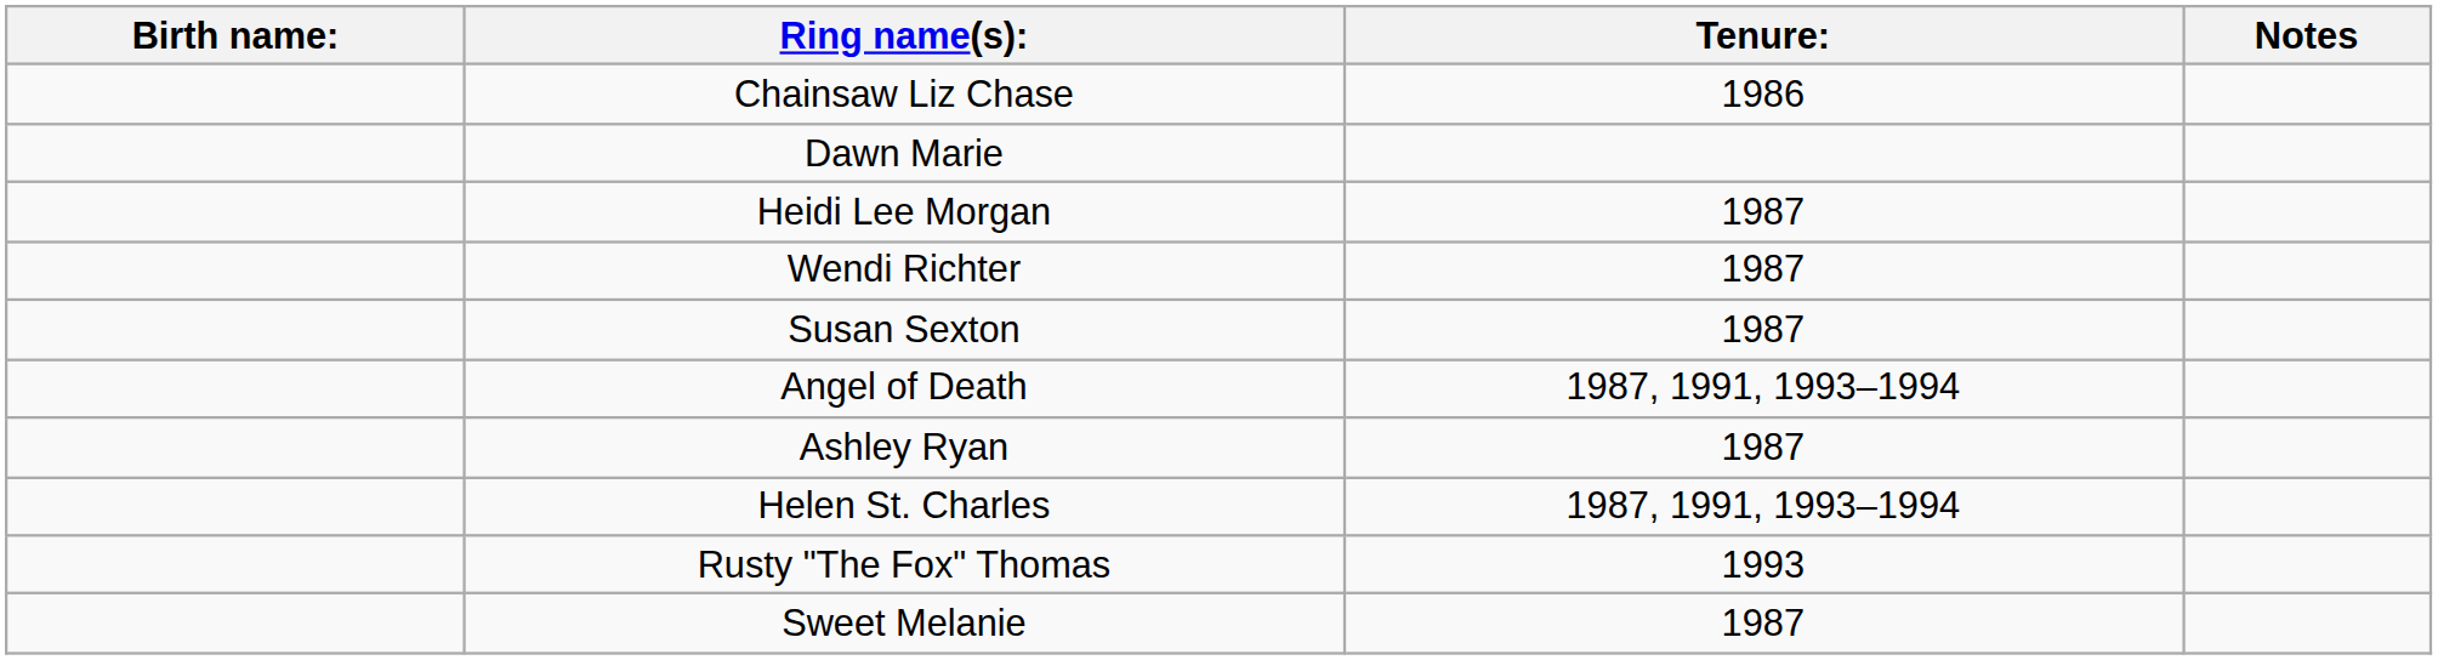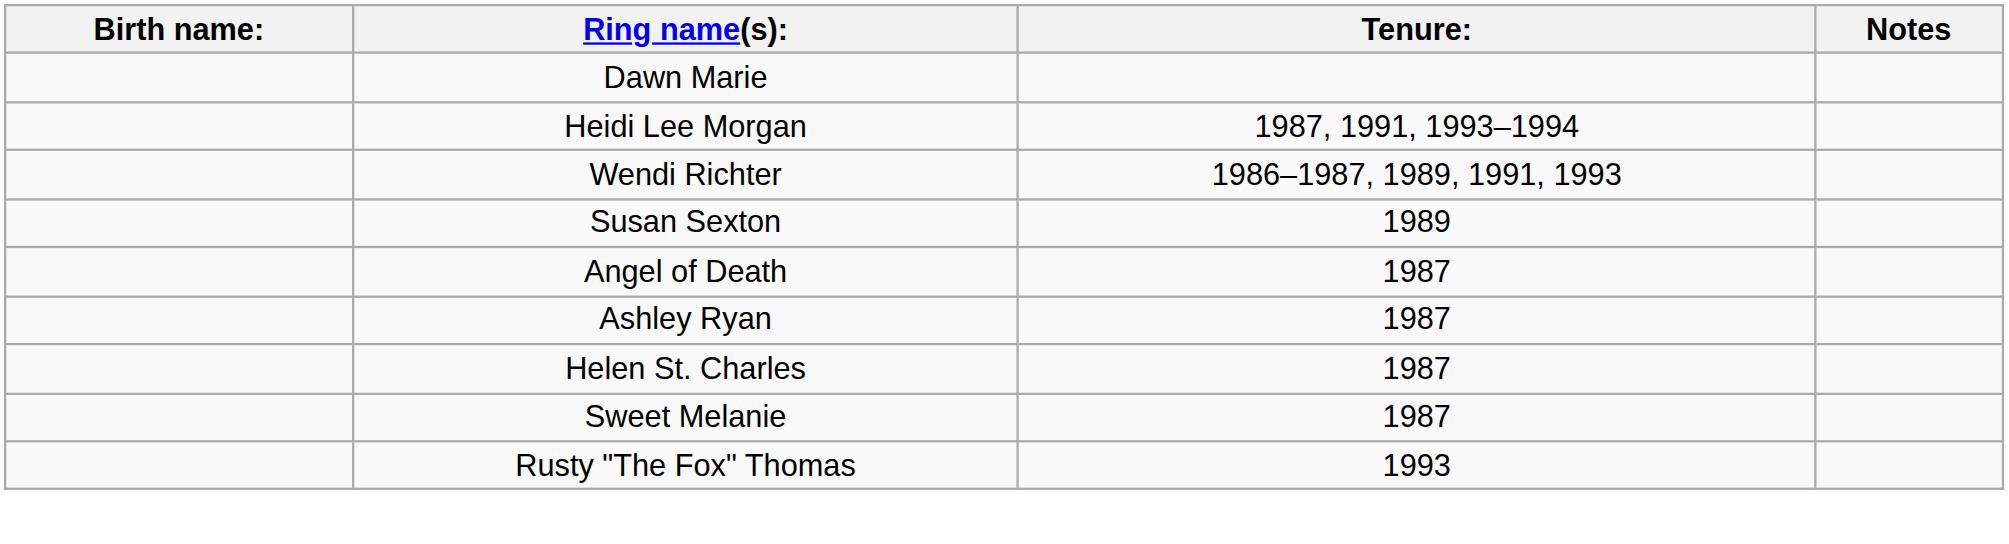 <table class="pretty sortable wikitable" style="font-size:85%; text-align:center; width:70%;">
 <tr>
 <th>Birth name:</th>
 <th><a href='#'>Ring name</a>(s):</th>
 <th>Tenure:</th>
 <th>Notes</th>
-</tr>
-<tr>
-<td></td>
-<td>Chainsaw Liz Chase</td>
-<td sort>1986</td>
-<td></td>
 </tr>
 <tr>
 <td></td>
 <td>Dawn Marie</td>
 <td sort></td>
 <td></td>
 </tr>
 <tr>
 <td></td>
 <td>Heidi Lee Morgan</td>
-<td sort>1987</td>
+<td sort>1987, 1991, 1993–1994</td>
 <td></td>
 </tr>
 <tr>
 <td></td>
 <td>Wendi Richter</td>
-<td sort>1987</td>
+<td sort>1986–1987, 1989, 1991, 1993</td>
 <td></td>
 </tr>
 <tr>
 <td></td>
 <td>Susan Sexton</td>
-<td sort>1987</td>
+<td sort>1989</td>
 <td></td>
 </tr>
 <tr>
 <td></td>
 <td>Angel of Death</td>
-<td sort>1987, 1991, 1993–1994</td>
+<td sort>1987</td>
 <td></td>
 </tr>
 <tr>
 <td></td>
 <td>Ashley Ryan</td>
 <td sort>1987</td>
 <td></td>
 </tr>
 <tr>
 <td></td>
 <td>Helen St. Charles</td>
-<td sort>1987, 1991, 1993–1994</td>
+<td sort>1987</td>
+<td></td>
+</tr>
+<tr>
+<td></td>
+<td>Sweet Melanie</td>
+<td sort>1987</td>
 <td></td>
 </tr>
 <tr>
 <td></td>
 <td>Rusty "The Fox" Thomas</td>
 <td sort>1993</td>
 <td></td>
 </tr>
-<tr>
-<td></td>
-<td>Sweet Melanie</td>
-<td sort>1987</td>
-<td></td>
-</tr>
 </table>
